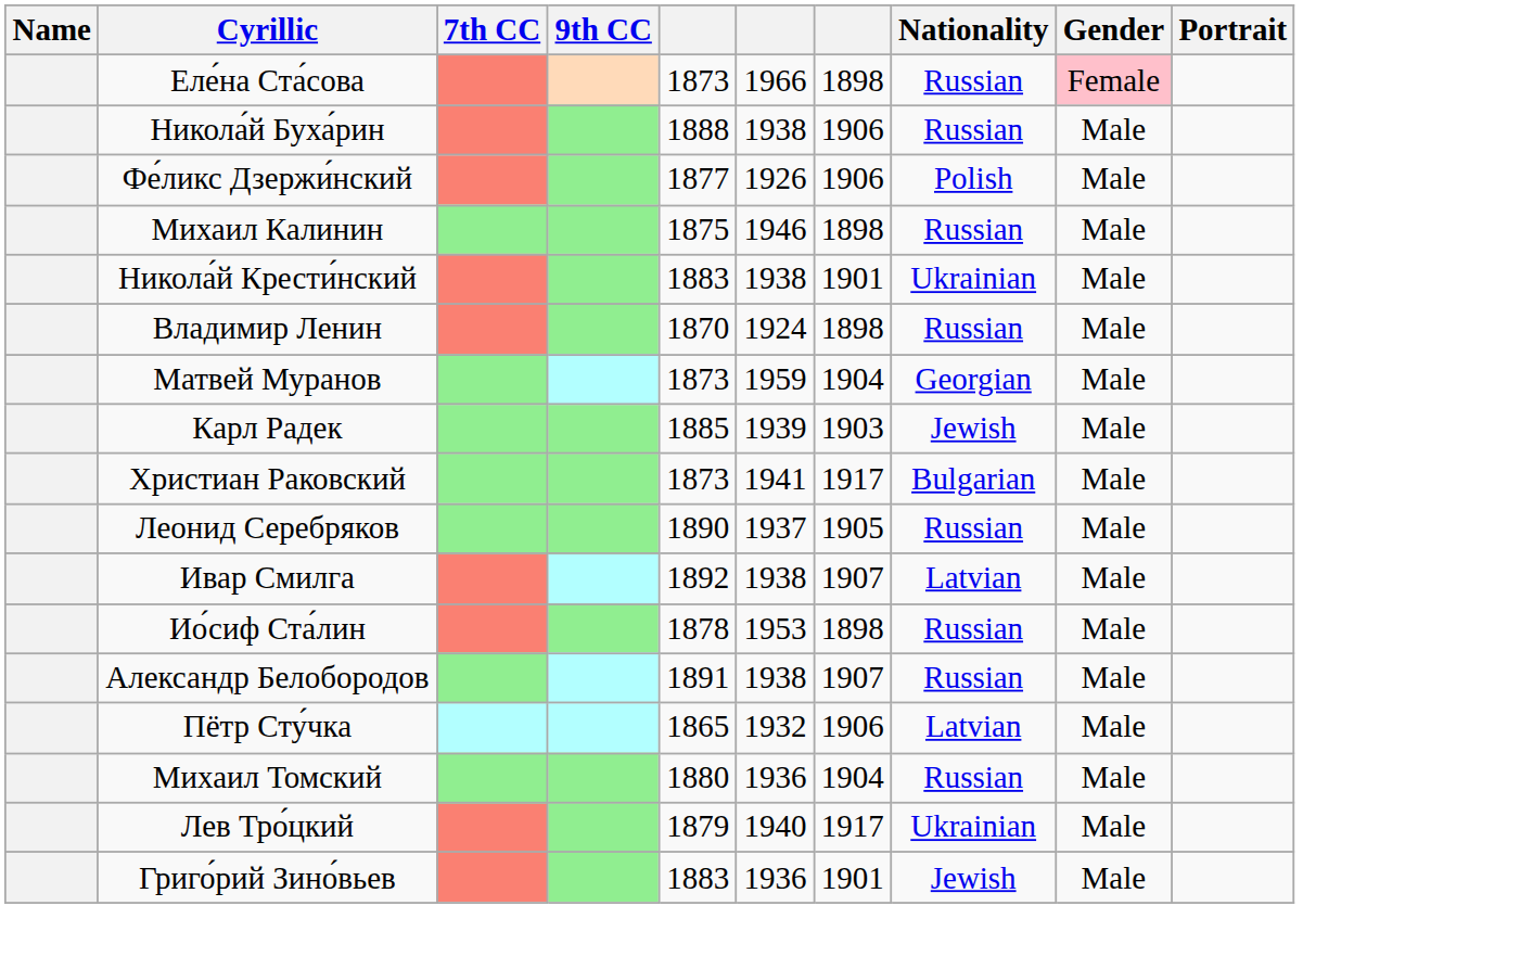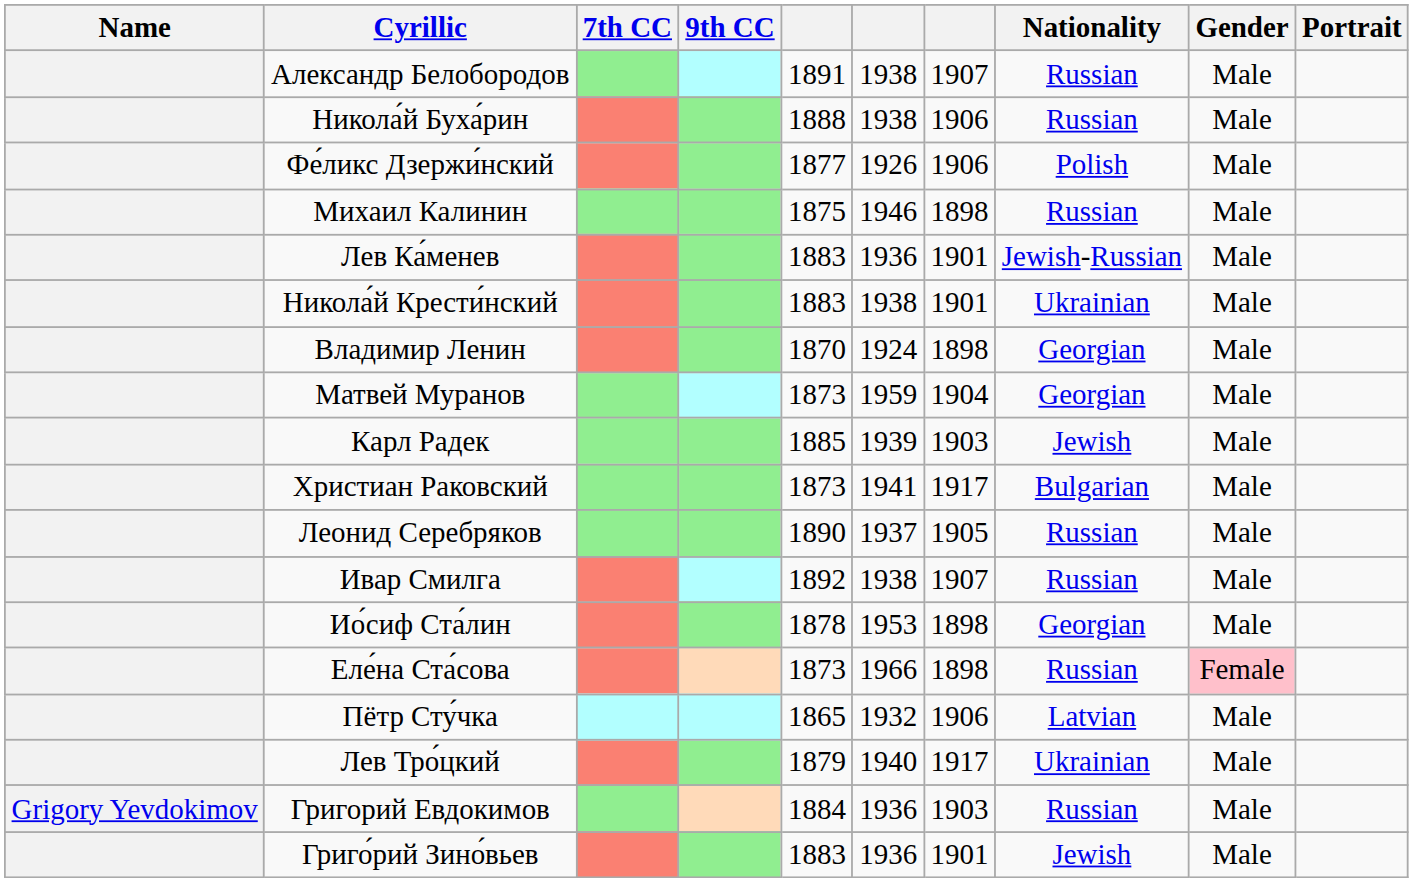 <table class="wikitable sortable" style=text-align:center>
 <tr>
 <th scope="col">Name</th>
 <th scope="col" class="unsortable"><a href='#'>Cyrillic</a></th>
 <th scope="col"><a href='#'>7th CC</a></th>
 <th scope="col"><a href='#'>9th CC</a></th>
 <th scope="col"></th>
 <th scope="col"></th>
 <th scope="col"></th>
 <th scope="col">Nationality</th>
 <th scope="col">Gender</th>
 <th scope="col" class="unsortable">Portrait</th>
 </tr>
 <tr>
 <th align="center" scope="row" style="font-weight:normal;"></th>
-<td>Еле́на Ста́сова</td>
-<td bgcolor = Salmon></td>
-<td bgcolor = PeachPuff></td>
-<td>1873</td>
-<td>1966</td>
-<td>1898</td>
+<td>Александр Белобородов</td>
+<td bgcolor = LightGreen></td>
+<td bgcolor = #B2FFFF></td>
+<td>1891</td>
+<td>1938</td>
+<td>1907</td>
 <td><a href='#'>Russian</a></td>
-<td style="background: Pink">Female</td>
+<td>Male</td>
 <td></td>
 </tr>
 <tr>
 <th align="center" scope="row" style="font-weight:normal;"></th>
 <td>Никола́й Буха́рин</td>
 <td bgcolor = Salmon></td>
 <td bgcolor = LightGreen></td>
 <td>1888</td>
 <td>1938</td>
 <td>1906</td>
 <td><a href='#'>Russian</a></td>
 <td>Male</td>
 <td></td>
 </tr>
 <tr>
 <th align="center" scope="row" style="font-weight:normal;"></th>
 <td>Фе́ликс Дзержи́нский</td>
 <td bgcolor = Salmon></td>
 <td bgcolor = LightGreen></td>
 <td>1877</td>
 <td>1926</td>
 <td>1906</td>
 <td><a href='#'>Polish</a></td>
 <td>Male</td>
 <td></td>
 </tr>
 <tr>
 <th align="center" scope="row" style="font-weight:normal;"></th>
 <td>Михаил Калинин</td>
 <td bgcolor = LightGreen></td>
 <td bgcolor = LightGreen></td>
 <td>1875</td>
 <td>1946</td>
 <td>1898</td>
 <td><a href='#'>Russian</a></td>
 <td>Male</td>
 <td></td>
 </tr>
 <tr>
 <th align="center" scope="row" style="font-weight:normal;"></th>
+<td>Лев Ка́менев</td>
+<td bgcolor = Salmon></td>
+<td bgcolor = LightGreen></td>
+<td>1883</td>
+<td>1936</td>
+<td>1901</td>
+<td><a href='#'>Jewish</a>-<a href='#'>Russian</a><br></td>
+<td>Male</td>
+<td></td>
+</tr>
+<tr>
+<th align="center" scope="row" style="font-weight:normal;"></th>
 <td>Никола́й Крести́нский</td>
 <td bgcolor = Salmon></td>
 <td bgcolor = LightGreen></td>
 <td>1883</td>
 <td>1938</td>
 <td>1901</td>
 <td><a href='#'>Ukrainian</a></td>
 <td>Male</td>
 <td></td>
 </tr>
 <tr>
 <th align="center" scope="row" style="font-weight:normal;"></th>
 <td>Владимир Ленин</td>
 <td bgcolor = Salmon></td>
 <td bgcolor = LightGreen></td>
 <td>1870</td>
 <td>1924</td>
 <td>1898</td>
-<td><a href='#'>Russian</a></td>
+<td><a href='#'>Georgian</a></td>
 <td>Male</td>
 <td></td>
 </tr>
 <tr>
 <th align="center" scope="row" style="font-weight:normal;"></th>
 <td>Матвей Муранов</td>
 <td bgcolor = LightGreen></td>
 <td bgcolor = #B2FFFF></td>
 <td>1873</td>
 <td>1959</td>
 <td>1904</td>
 <td><a href='#'>Georgian</a></td>
 <td>Male</td>
 <td></td>
 </tr>
 <tr>
 <th align="center" scope="row" style="font-weight:normal;"></th>
 <td>Карл Радек</td>
 <td bgcolor = LightGreen></td>
 <td bgcolor = LightGreen></td>
 <td>1885</td>
 <td>1939</td>
 <td>1903</td>
 <td><a href='#'>Jewish</a></td>
 <td>Male</td>
 <td></td>
 </tr>
 <tr>
 <th align="center" scope="row" style="font-weight:normal;"></th>
 <td>Христиан Раковский</td>
 <td bgcolor = LightGreen></td>
 <td bgcolor = LightGreen></td>
 <td>1873</td>
 <td>1941</td>
 <td>1917</td>
 <td><a href='#'>Bulgarian</a></td>
 <td>Male</td>
 <td></td>
 </tr>
 <tr>
 <th align="center" scope="row" style="font-weight:normal;"></th>
 <td>Леонид Серебряков</td>
 <td bgcolor = LightGreen></td>
 <td bgcolor = LightGreen></td>
 <td>1890</td>
 <td>1937</td>
 <td>1905</td>
 <td><a href='#'>Russian</a></td>
 <td>Male</td>
 <td></td>
 </tr>
 <tr>
 <th align="center" scope="row" style="font-weight:normal;"></th>
 <td>Ивар Смилга</td>
 <td bgcolor = Salmon></td>
 <td bgcolor = #B2FFFF></td>
 <td>1892</td>
 <td>1938</td>
 <td>1907</td>
-<td><a href='#'>Latvian</a></td>
+<td><a href='#'>Russian</a></td>
 <td>Male</td>
 <td></td>
 </tr>
 <tr>
 <th align="center" scope="row" style="font-weight:normal;"></th>
 <td>Ио́сиф Ста́лин</td>
 <td bgcolor = Salmon></td>
 <td bgcolor = LightGreen></td>
 <td>1878</td>
 <td>1953</td>
 <td>1898</td>
-<td><a href='#'>Russian</a></td>
+<td><a href='#'>Georgian</a></td>
 <td>Male</td>
 <td></td>
 </tr>
 <tr>
 <th align="center" scope="row" style="font-weight:normal;"></th>
-<td>Александр Белобородов</td>
-<td bgcolor = LightGreen></td>
-<td bgcolor = #B2FFFF></td>
-<td>1891</td>
-<td>1938</td>
-<td>1907</td>
+<td>Еле́на Ста́сова</td>
+<td bgcolor = Salmon></td>
+<td bgcolor = PeachPuff></td>
+<td>1873</td>
+<td>1966</td>
+<td>1898</td>
 <td><a href='#'>Russian</a></td>
-<td>Male</td>
+<td style="background: Pink">Female</td>
 <td></td>
 </tr>
 <tr>
 <th align="center" scope="row" style="font-weight:normal;"></th>
 <td>Пётр Сту́чка</td>
 <td bgcolor = #B2FFFF></td>
 <td bgcolor = #B2FFFF></td>
 <td>1865</td>
 <td>1932</td>
 <td>1906</td>
 <td><a href='#'>Latvian</a></td>
 <td>Male</td>
 <td></td>
 </tr>
 <tr>
 <th align="center" scope="row" style="font-weight:normal;"></th>
-<td>Михаил Томский</td>
-<td bgcolor = LightGreen></td>
-<td bgcolor = LightGreen></td>
-<td>1880</td>
-<td>1936</td>
-<td>1904</td>
-<td><a href='#'>Russian</a></td>
-<td>Male</td>
-<td></td>
-</tr>
-<tr>
-<th align="center" scope="row" style="font-weight:normal;"></th>
 <td>Лев Тро́цкий</td>
 <td bgcolor = Salmon></td>
 <td bgcolor = LightGreen></td>
 <td>1879</td>
 <td>1940</td>
 <td>1917</td>
 <td><a href='#'>Ukrainian</a></td>
+<td>Male</td>
+<td></td>
+</tr>
+<tr>
+<th align="center" scope="row" style="font-weight:normal;"><a href='#'>Grigory Yevdokimov</a></th>
+<td>Григорий Евдокимов</td>
+<td bgcolor = LightGreen></td>
+<td bgcolor = PeachPuff></td>
+<td>1884</td>
+<td>1936</td>
+<td>1903</td>
+<td><a href='#'>Russian</a></td>
 <td>Male</td>
 <td></td>
 </tr>
 <tr>
 <th align="center" scope="row" style="font-weight:normal;"></th>
 <td>Григо́рий Зино́вьев</td>
 <td bgcolor = Salmon></td>
 <td bgcolor = LightGreen></td>
 <td>1883</td>
 <td>1936</td>
 <td>1901</td>
 <td><a href='#'>Jewish</a></td>
 <td>Male</td>
 <td></td>
 </tr>
 </table>
